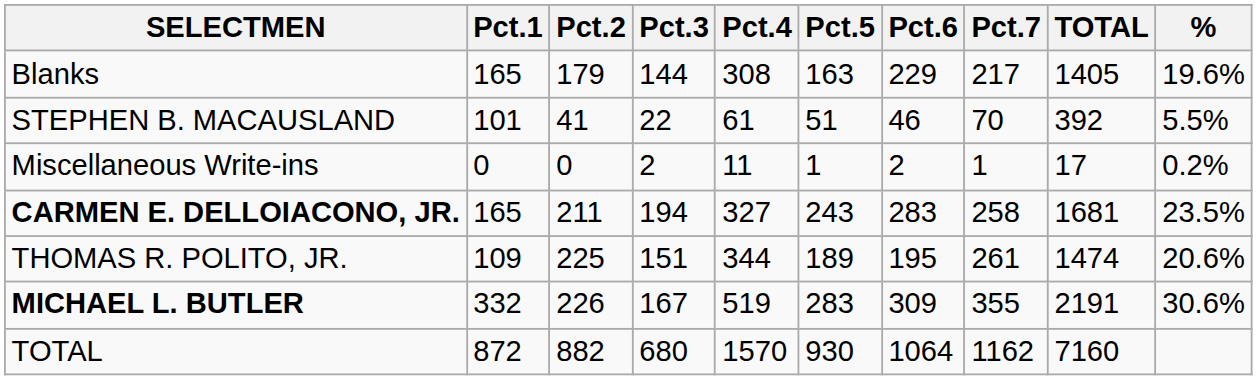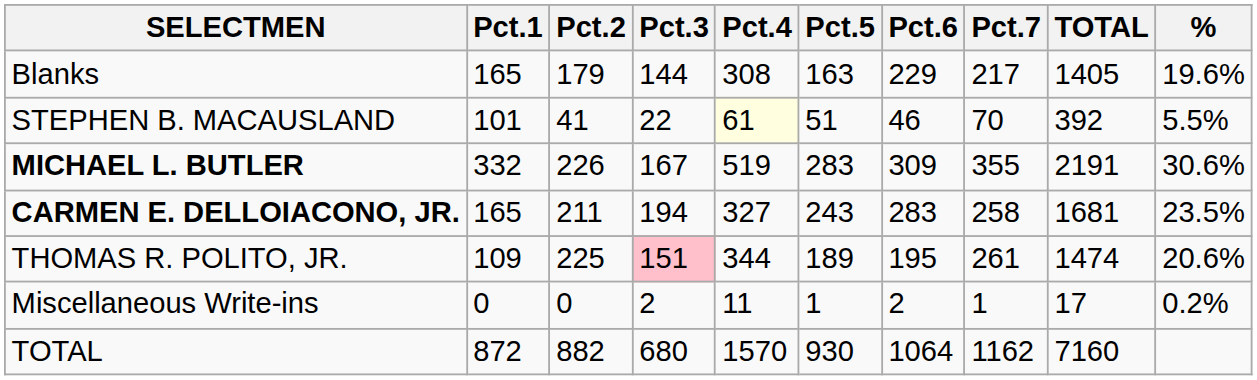 <table class="wikitable" left; margin-left:1em">
 <tr>
 <th>SELECTMEN</th>
 <th>Pct.1</th>
 <th>Pct.2</th>
 <th>Pct.3</th>
 <th>Pct.4</th>
 <th>Pct.5</th>
 <th>Pct.6</th>
 <th>Pct.7</th>
 <th>TOTAL</th>
 <th>%</th>
 </tr>
 <tr>
 <td>Blanks</td>
 <td>165</td>
 <td>179</td>
 <td>144</td>
 <td>308</td>
 <td>163</td>
 <td>229</td>
 <td>217</td>
 <td>1405</td>
 <td>19.6%</td>
 </tr>
 <tr>
 <td>STEPHEN B. MACAUSLAND</td>
 <td>101</td>
 <td>41</td>
 <td>22</td>
-<td>61</td>
+<td style="background: lightyellow;">61</td>
 <td>51</td>
 <td>46</td>
 <td>70</td>
 <td>392</td>
 <td>5.5%</td>
 </tr>
 <tr>
-<td>Miscellaneous Write-ins</td>
-<td>0</td>
-<td>0</td>
-<td>2</td>
-<td>11</td>
-<td>1</td>
-<td>2</td>
-<td>1</td>
-<td>17</td>
-<td>0.2%</td>
+<td><strong>MICHAEL L. BUTLER</strong></td>
+<td>332</td>
+<td>226</td>
+<td>167</td>
+<td>519</td>
+<td>283</td>
+<td>309</td>
+<td>355</td>
+<td>2191</td>
+<td>30.6%</td>
 </tr>
 <tr>
 <td><strong>CARMEN E. DELLOIACONO, JR.</strong></td>
 <td>165</td>
 <td>211</td>
 <td>194</td>
 <td>327</td>
 <td>243</td>
 <td>283</td>
 <td>258</td>
 <td>1681</td>
 <td>23.5%</td>
 </tr>
 <tr>
 <td>THOMAS R. POLITO, JR.</td>
 <td>109</td>
 <td>225</td>
-<td>151</td>
+<td style="background: pink;">151</td>
 <td>344</td>
 <td>189</td>
 <td>195</td>
 <td>261</td>
 <td>1474</td>
 <td>20.6%</td>
 </tr>
 <tr>
-<td><strong>MICHAEL L. BUTLER</strong></td>
-<td>332</td>
-<td>226</td>
-<td>167</td>
-<td>519</td>
-<td>283</td>
-<td>309</td>
-<td>355</td>
-<td>2191</td>
-<td>30.6%</td>
+<td>Miscellaneous Write-ins</td>
+<td>0</td>
+<td>0</td>
+<td>2</td>
+<td>11</td>
+<td>1</td>
+<td>2</td>
+<td>1</td>
+<td>17</td>
+<td>0.2%</td>
 </tr>
 <tr>
 <td>TOTAL</td>
 <td>872</td>
 <td>882</td>
 <td>680</td>
 <td>1570</td>
 <td>930</td>
 <td>1064</td>
 <td>1162</td>
 <td>7160</td>
 <td></td>
 </tr>
 </table>
